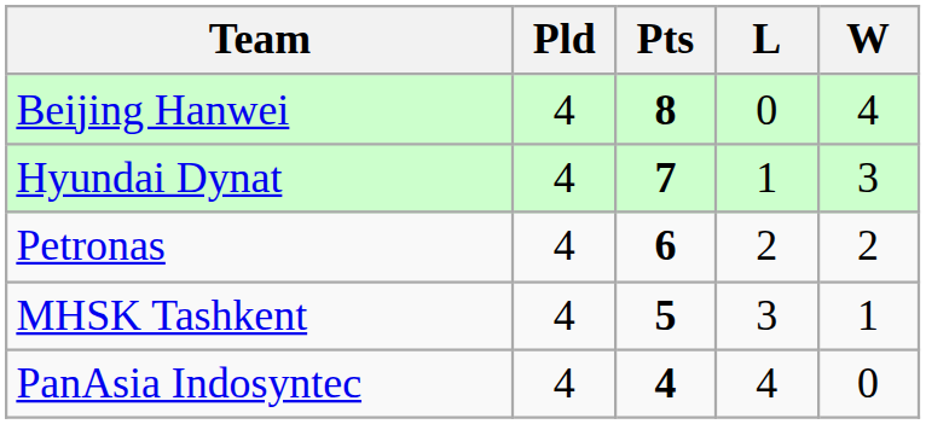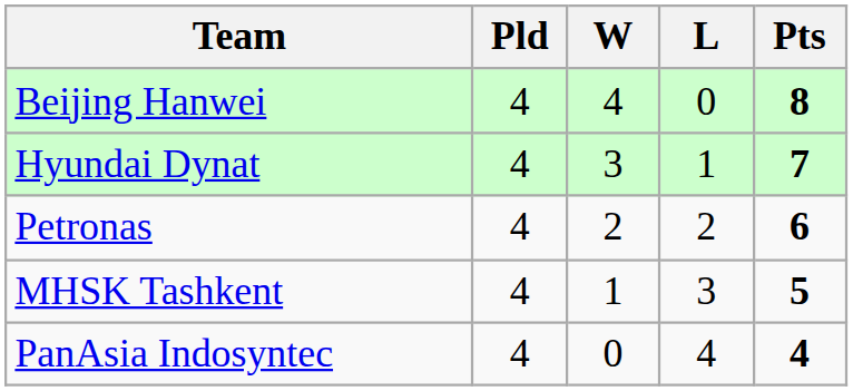 <table class="wikitable" style="text-align:center;">
 <tr>
 <th width=180>Team</th>
 <th width=30>Pld</th>
+<th width=30>W</th>
+<th width=30>L</th>
 <th width=30>Pts</th>
-<th width=30>L</th>
-<th width=30>W</th>
 </tr>
 <tr bgcolor="#ccffcc">
 <td align="left"> <a href='#'>Beijing Hanwei</a></td>
 <td>4</td>
+<td>4</td>
+<td>0</td>
 <td><strong>8</strong></td>
-<td>0</td>
-<td>4</td>
 </tr>
 <tr bgcolor="#ccffcc">
 <td align="left"> <a href='#'>Hyundai Dynat</a></td>
 <td>4</td>
+<td>3</td>
+<td>1</td>
 <td><strong>7</strong></td>
-<td>1</td>
-<td>3</td>
 </tr>
 <tr>
 <td align="left"> <a href='#'>Petronas</a></td>
 <td>4</td>
-<td><strong>6</strong></td>
 <td>2</td>
 <td>2</td>
+<td><strong>6</strong></td>
 </tr>
 <tr>
 <td align="left"> <a href='#'>MHSK Tashkent</a></td>
 <td>4</td>
+<td>1</td>
+<td>3</td>
 <td><strong>5</strong></td>
-<td>3</td>
-<td>1</td>
 </tr>
 <tr>
 <td align="left"> <a href='#'>PanAsia Indosyntec</a></td>
 <td>4</td>
+<td>0</td>
+<td>4</td>
 <td><strong>4</strong></td>
-<td>4</td>
-<td>0</td>
 </tr>
 </table>
